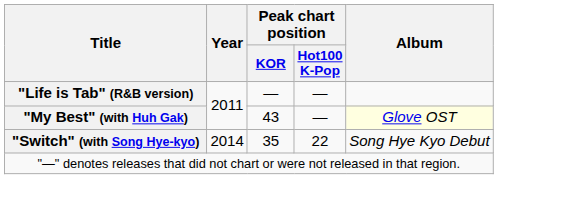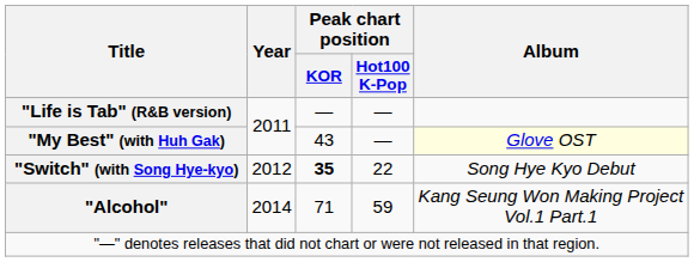 <table class="wikitable plainrowheaders" style="text-align:center;">
 <tr>
 <th scope="col" rowspan="2" style="width:13em;">Title</th>
 <th scope="col" rowspan="2">Year</th>
 <th scope="col" colspan="2">Peak chart position</th>
 <th scope="col" rowspan="2">Album</th>
 </tr>
 <tr>
 <th scope="col" style="width:3em;font-size:90%;"><a href='#'>KOR</a><br></th>
 <th scope="col" style="width:3em;font-size:90%;"><a href='#'>Hot100<br>K-Pop</a><br></th>
 </tr>
 <tr>
 <th scope="row">"Life is Tab" <small>(R&B version)</small></th>
 <td rowspan="2">2011</td>
 <td>—</td>
 <td>—</td>
 <td></td>
 </tr>
 <tr>
 <th scope="row">"My Best" <small>(with <a href='#'>Huh Gak</a>)</small></th>
 <td>43</td>
 <td>—</td>
 <td style="background: lightyellow;"><em><a href='#'>Glove</a> OST</em></td>
 </tr>
 <tr>
 <th scope="row">"Switch" <small>(with <a href='#'>Song Hye-kyo</a>)</small></th>
-<td>2014</td>
-<td>35</td>
+<td>2012</td>
+<td><strong>35</strong></td>
 <td>22</td>
 <td><em>Song Hye Kyo Debut</em></td>
+</tr>
+<tr>
+<th scope="row">"Alcohol"</th>
+<td>2014</td>
+<td>71</td>
+<td>59</td>
+<td><em>Kang Seung Won Making Project Vol.1 Part.1</em></td>
 </tr>
 <tr>
 <td colspan="5" style="font-size:85%;">"—" denotes releases that did not chart or were not released in that region.</td>
 </tr>
 </table>
